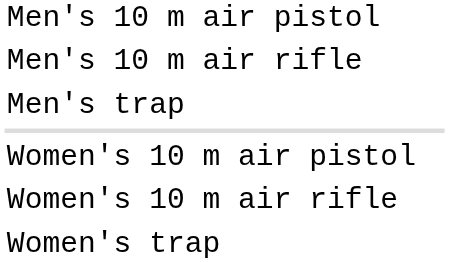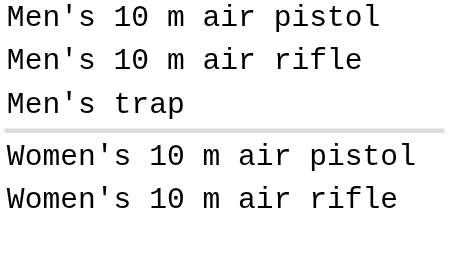 <table>
 <tr>
 <td>Men's 10 m air pistol</td>
 <td></td>
 <td></td>
 <td></td>
 </tr>
 <tr>
 <td>Men's 10 m air rifle</td>
 <td nowrap></td>
 <td></td>
 <td></td>
 </tr>
 <tr>
 <td>Men's trap</td>
 <td></td>
 <td></td>
 <td></td>
 </tr>
 <tr bgcolor=#dddddd>
 <td colspan=4></td>
 </tr>
 <tr>
 <td>Women's 10 m air pistol</td>
 <td></td>
 <td nowrap></td>
 <td></td>
 </tr>
 <tr>
 <td>Women's 10 m air rifle</td>
 <td></td>
 <td></td>
 <td></td>
 </tr>
-<tr>
-<td>Women's trap</td>
-<td></td>
-<td></td>
-<td nowrap></td>
-</tr>
 </table>
